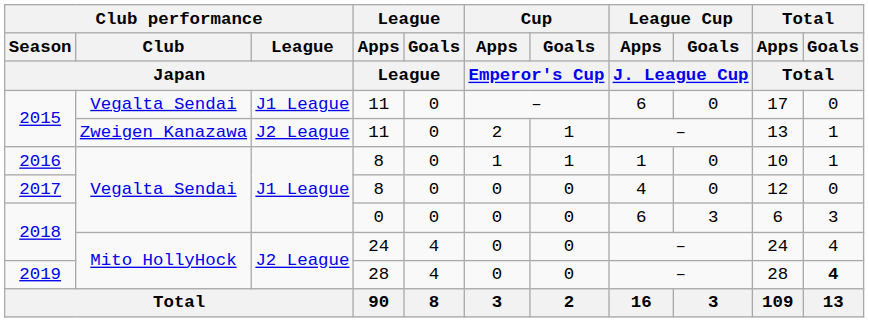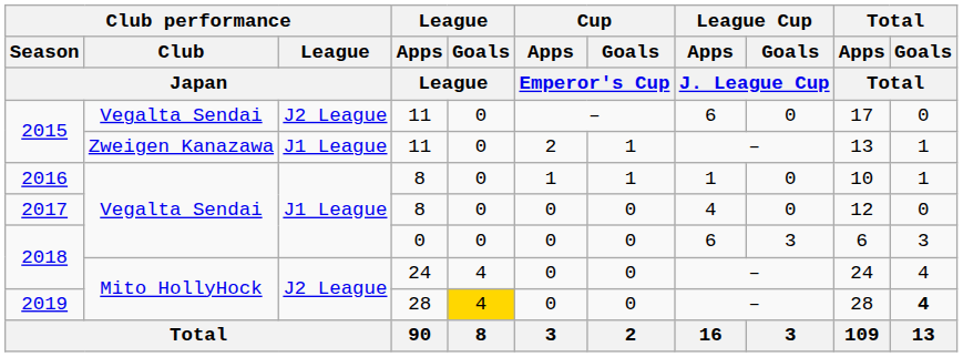 <table class="wikitable" style="text-align:center;">
 <tr>
 <th colspan=3>Club performance</th>
 <th colspan=2>League</th>
 <th colspan=2>Cup</th>
 <th colspan=2>League Cup</th>
 <th colspan=2>Total</th>
 </tr>
 <tr>
 <th>Season</th>
 <th>Club</th>
 <th>League</th>
 <th>Apps</th>
 <th>Goals</th>
 <th>Apps</th>
 <th>Goals</th>
 <th>Apps</th>
 <th>Goals</th>
 <th>Apps</th>
 <th>Goals</th>
 </tr>
 <tr>
 <th colspan=3>Japan</th>
 <th colspan=2>League</th>
 <th colspan=2><a href='#'>Emperor's Cup</a></th>
 <th colspan=2><a href='#'>J. League Cup</a></th>
 <th colspan=2>Total</th>
 </tr>
 <tr>
 <td rowspan="2"><a href='#'>2015</a></td>
 <td><a href='#'>Vegalta Sendai</a></td>
-<td rowspan="1"><a href='#'>J1 League</a></td>
+<td><a href='#'>J2 League</a></td>
 <td>11</td>
 <td>0</td>
 <td colspan="2">–</td>
 <td>6</td>
 <td>0</td>
 <td>17</td>
 <td>0</td>
 </tr>
 <tr>
 <td><a href='#'>Zweigen Kanazawa</a></td>
-<td><a href='#'>J2 League</a></td>
+<td rowspan="1"><a href='#'>J1 League</a></td>
 <td>11</td>
 <td>0</td>
 <td>2</td>
 <td>1</td>
 <td colspan="2">–</td>
 <td>13</td>
 <td>1</td>
 </tr>
 <tr>
 <td><a href='#'>2016</a></td>
 <td rowspan="3"><a href='#'>Vegalta Sendai</a></td>
 <td rowspan="3"><a href='#'>J1 League</a></td>
 <td>8</td>
 <td>0</td>
 <td>1</td>
 <td>1</td>
 <td>1</td>
 <td>0</td>
 <td>10</td>
 <td>1</td>
 </tr>
 <tr>
 <td><a href='#'>2017</a></td>
 <td>8</td>
 <td>0</td>
 <td>0</td>
 <td>0</td>
 <td>4</td>
 <td>0</td>
 <td>12</td>
 <td>0</td>
 </tr>
 <tr>
 <td rowspan="2"><a href='#'>2018</a></td>
 <td>0</td>
 <td>0</td>
 <td>0</td>
 <td>0</td>
 <td>6</td>
 <td>3</td>
 <td>6</td>
 <td>3</td>
 </tr>
 <tr>
 <td rowspan="2"><a href='#'>Mito HollyHock</a></td>
 <td rowspan="2"><a href='#'>J2 League</a></td>
 <td>24</td>
 <td>4</td>
 <td>0</td>
 <td>0</td>
 <td colspan="2">–</td>
 <td>24</td>
 <td>4</td>
 </tr>
 <tr>
 <td><a href='#'>2019</a></td>
 <td>28</td>
-<td>4</td>
+<td style="background: gold;">4</td>
 <td>0</td>
 <td>0</td>
 <td colspan="2">–</td>
 <td>28</td>
 <td><strong>4</strong></td>
 </tr>
 <tr>
 <th colspan=3>Total</th>
 <th>90</th>
 <th>8</th>
 <th>3</th>
 <th>2</th>
 <th>16</th>
 <th>3</th>
 <th>109</th>
 <th>13</th>
 </tr>
 </table>
